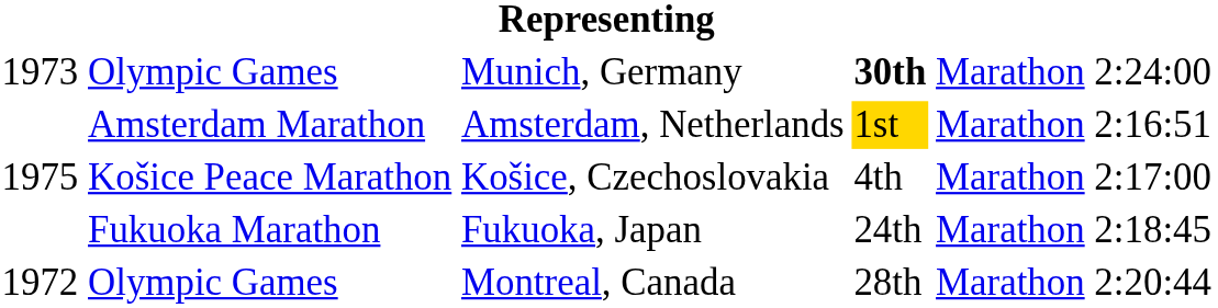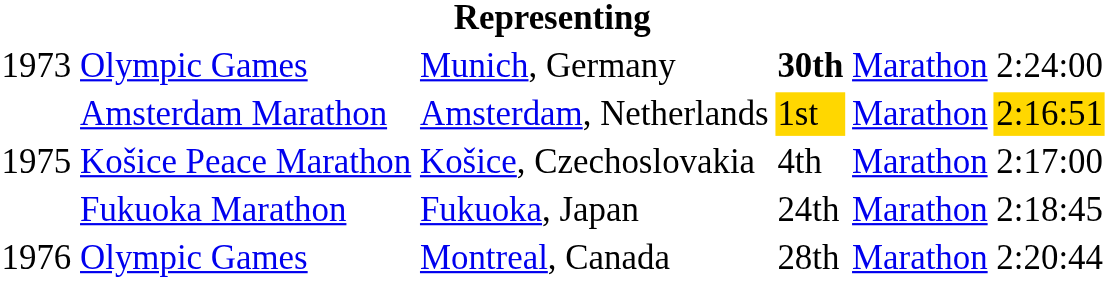 <table>
 <tr>
 <th colspan="6">Representing </th>
 </tr>
 <tr>
 <td>1973</td>
 <td><a href='#'>Olympic Games</a></td>
 <td><a href='#'>Munich</a>, Germany</td>
 <td><strong>30th</strong></td>
 <td><a href='#'>Marathon</a></td>
 <td>2:24:00</td>
 </tr>
 <tr>
 <td rowspan=3>1975</td>
 <td><a href='#'>Amsterdam Marathon</a></td>
 <td><a href='#'>Amsterdam</a>, Netherlands</td>
 <td bgcolor="gold">1st</td>
 <td><a href='#'>Marathon</a></td>
-<td>2:16:51</td>
+<td style="background: gold;">2:16:51</td>
 </tr>
 <tr>
 <td><a href='#'>Košice Peace Marathon</a></td>
 <td><a href='#'>Košice</a>, Czechoslovakia</td>
 <td>4th</td>
 <td><a href='#'>Marathon</a></td>
 <td>2:17:00</td>
 </tr>
 <tr>
 <td><a href='#'>Fukuoka Marathon</a></td>
 <td><a href='#'>Fukuoka</a>, Japan</td>
 <td>24th</td>
 <td><a href='#'>Marathon</a></td>
 <td>2:18:45</td>
 </tr>
 <tr>
-<td>1972</td>
+<td>1976</td>
 <td><a href='#'>Olympic Games</a></td>
 <td><a href='#'>Montreal</a>, Canada</td>
 <td>28th</td>
 <td><a href='#'>Marathon</a></td>
 <td>2:20:44</td>
 </tr>
 </table>
